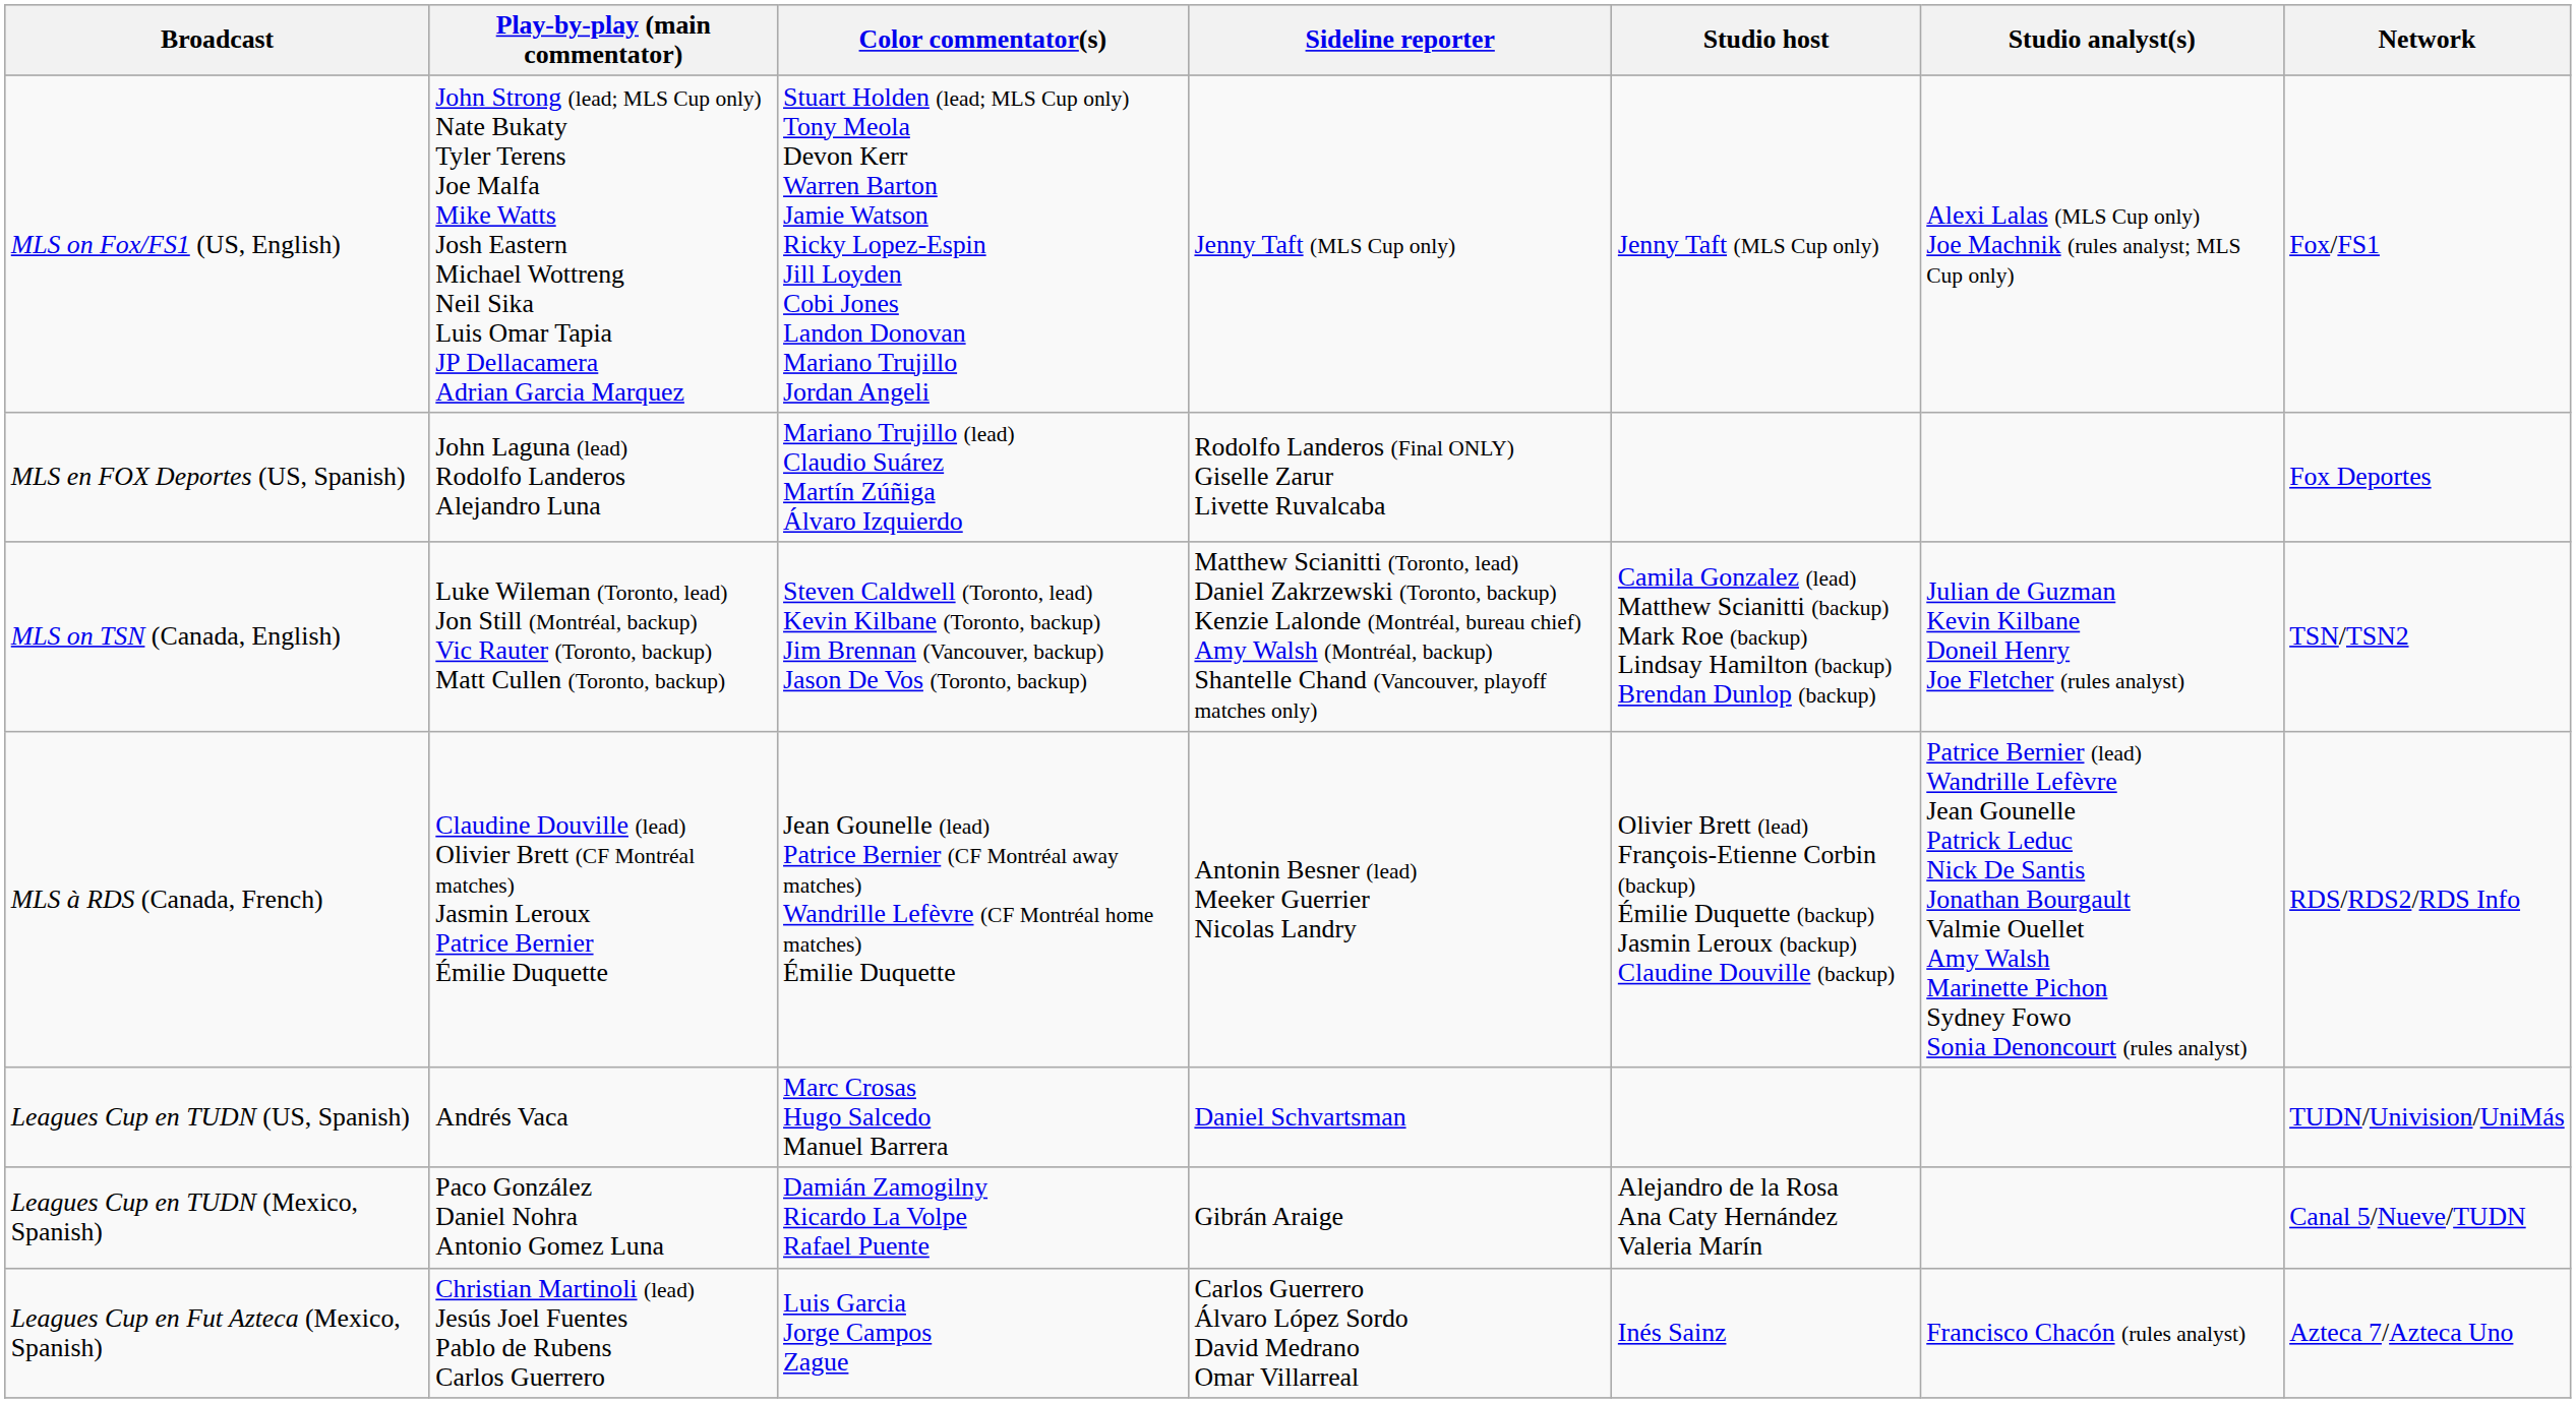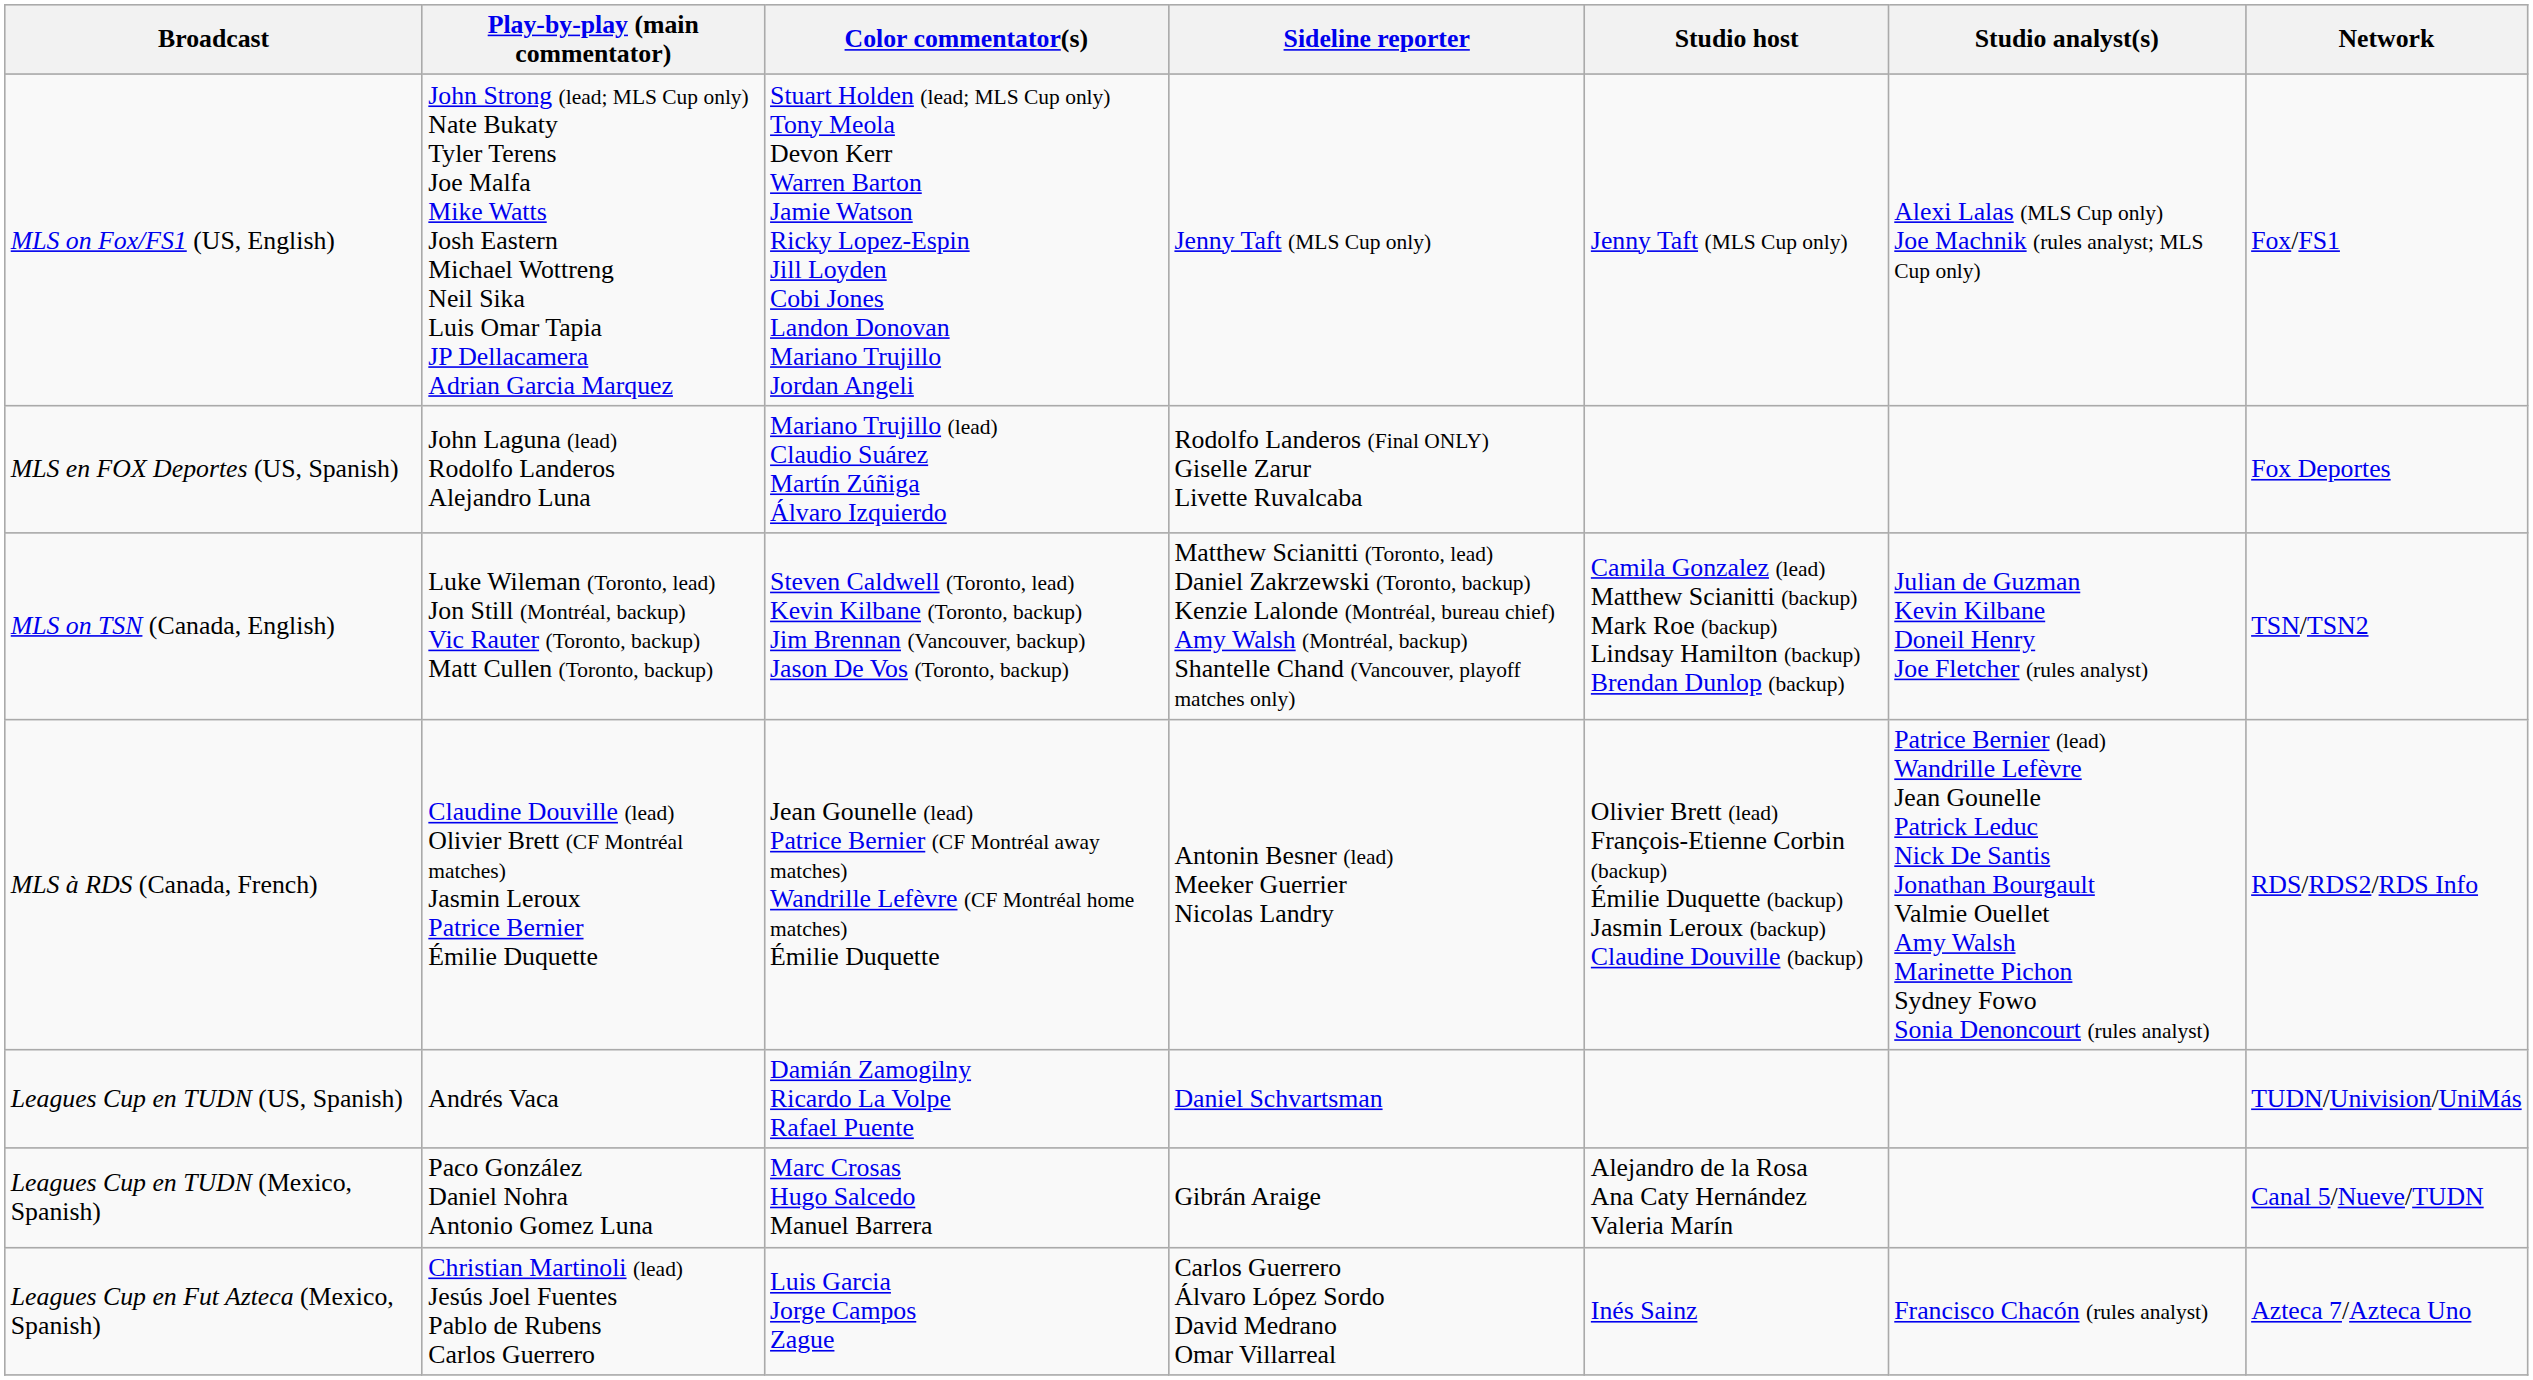 <table class="wikitable">
 <tr>
 <th>Broadcast</th>
 <th><a href='#'>Play-by-play</a> (main commentator)</th>
 <th><a href='#'>Color commentator</a>(s)</th>
 <th><a href='#'>Sideline reporter</a></th>
 <th>Studio host</th>
 <th>Studio analyst(s)</th>
 <th>Network</th>
 </tr>
 <tr>
 <td><em><a href='#'>MLS on Fox/FS1</a></em> (US, English)</td>
 <td><a href='#'>John Strong</a> <small>(lead; MLS Cup only)</small><br>Nate Bukaty<br>Tyler Terens<br>Joe Malfa<br><a href='#'>Mike Watts</a><br>Josh Eastern<br>Michael Wottreng<br>Neil Sika<br>Luis Omar Tapia<br><a href='#'>JP Dellacamera</a><br><a href='#'>Adrian Garcia Marquez</a></td>
 <td><a href='#'>Stuart Holden</a> <small>(lead; MLS Cup only)</small><br><a href='#'>Tony Meola</a><br>Devon Kerr<br><a href='#'>Warren Barton</a><br><a href='#'>Jamie Watson</a><br><a href='#'>Ricky Lopez-Espin</a><br><a href='#'>Jill Loyden</a><br><a href='#'>Cobi Jones</a><br><a href='#'>Landon Donovan</a><br><a href='#'>Mariano Trujillo</a><br><a href='#'>Jordan Angeli</a></td>
 <td><a href='#'>Jenny Taft</a> <small>(MLS Cup only)</small></td>
 <td><a href='#'>Jenny Taft</a> <small>(MLS Cup only)</small></td>
 <td><a href='#'>Alexi Lalas</a> <small>(MLS Cup only)</small><br><a href='#'>Joe Machnik</a> <small>(rules analyst; MLS Cup only)</small></td>
 <td><a href='#'>Fox</a>/<a href='#'>FS1</a></td>
 </tr>
 <tr>
 <td><em>MLS en FOX Deportes</em> (US, Spanish)</td>
 <td>John Laguna <small>(lead)</small><br>Rodolfo Landeros<br>Alejandro Luna</td>
 <td><a href='#'>Mariano Trujillo</a> <small>(lead)</small><br><a href='#'>Claudio Suárez</a><br><a href='#'>Martín Zúñiga</a><br><a href='#'>Álvaro Izquierdo</a></td>
 <td>Rodolfo Landeros <small>(Final ONLY)</small><br>Giselle Zarur<br>Livette Ruvalcaba</td>
 <td></td>
 <td></td>
 <td><a href='#'>Fox Deportes</a></td>
 </tr>
 <tr>
 <td><em><a href='#'>MLS on TSN</a></em> (Canada, English)</td>
 <td>Luke Wileman <small>(Toronto, lead)</small><br>Jon Still <small>(Montréal, backup)</small><br><a href='#'>Vic Rauter</a> <small>(Toronto, backup)</small><br>Matt Cullen <small>(Toronto, backup)</small></td>
 <td><a href='#'>Steven Caldwell</a> <small>(Toronto, lead)</small><br><a href='#'>Kevin Kilbane</a> <small>(Toronto, backup)</small><br><a href='#'>Jim Brennan</a> <small>(Vancouver, backup)</small><br><a href='#'>Jason De Vos</a> <small>(Toronto, backup)</small></td>
 <td>Matthew Scianitti <small>(Toronto, lead)</small><br>Daniel Zakrzewski <small>(Toronto, backup)</small><br>Kenzie Lalonde <small>(Montréal, bureau chief)</small> <br><a href='#'>Amy Walsh</a> <small>(Montréal, backup)</small><br>Shantelle Chand <small>(Vancouver, playoff matches only)</small></td>
 <td><a href='#'>Camila Gonzalez</a> <small>(lead)</small><br>Matthew Scianitti <small>(backup)</small><br>Mark Roe <small>(backup)</small> <br>Lindsay Hamilton <small>(backup)</small><br><a href='#'>Brendan Dunlop</a> <small>(backup)</small><br></td>
 <td><a href='#'>Julian de Guzman</a><br><a href='#'>Kevin Kilbane</a><br><a href='#'>Doneil Henry</a><br><a href='#'>Joe Fletcher</a>  <small>(rules analyst)</small></td>
 <td><a href='#'>TSN</a>/<a href='#'>TSN2</a></td>
 </tr>
 <tr>
 <td><em>MLS à RDS</em> (Canada, French)</td>
 <td><a href='#'>Claudine Douville</a> <small>(lead)</small><br>Olivier Brett <small>(CF Montréal matches)</small><br>Jasmin Leroux <br><a href='#'>Patrice Bernier</a> <br>Émilie Duquette</td>
 <td>Jean Gounelle <small>(lead)</small><br><a href='#'>Patrice Bernier</a> <small>(CF Montréal away matches)</small><br><a href='#'>Wandrille Lefèvre</a> <small>(CF Montréal home matches)</small><br>Émilie Duquette</td>
 <td>Antonin Besner <small>(lead)</small><br>Meeker Guerrier<br>Nicolas Landry</td>
 <td>Olivier Brett <small>(lead)</small><br>François-Etienne Corbin <small>(backup)</small><br>Émilie Duquette <small>(backup)</small><br>Jasmin Leroux <small>(backup)</small><br><a href='#'>Claudine Douville</a> <small>(backup)</small></td>
 <td><a href='#'>Patrice Bernier</a> <small>(lead)</small><br><a href='#'>Wandrille Lefèvre</a><br>Jean Gounelle<br><a href='#'>Patrick Leduc</a><br><a href='#'>Nick De Santis</a><br><a href='#'>Jonathan Bourgault</a><br>Valmie Ouellet<br><a href='#'>Amy Walsh</a><br><a href='#'>Marinette Pichon</a><br>Sydney Fowo<br><a href='#'>Sonia Denoncourt</a> <small>(rules analyst)</small></td>
 <td><a href='#'>RDS</a>/<a href='#'>RDS2</a>/<a href='#'>RDS Info</a></td>
 </tr>
 <tr>
 <td><em>Leagues Cup en TUDN</em> (US, Spanish)</td>
 <td>Andrés Vaca</td>
-<td><a href='#'>Marc Crosas</a><br><a href='#'>Hugo Salcedo</a><br>Manuel Barrera</td>
+<td><a href='#'>Damián Zamogilny</a><br><a href='#'>Ricardo La Volpe</a><br><a href='#'>Rafael Puente</a></td>
 <td><a href='#'>Daniel Schvartsman</a></td>
 <td></td>
 <td></td>
 <td><a href='#'>TUDN</a>/<a href='#'>Univision</a>/<a href='#'>UniMás</a></td>
 </tr>
 <tr>
 <td><em>Leagues Cup en TUDN</em> (Mexico, Spanish)</td>
 <td>Paco González<br>Daniel Nohra<br>Antonio Gomez Luna</td>
-<td><a href='#'>Damián Zamogilny</a><br><a href='#'>Ricardo La Volpe</a><br><a href='#'>Rafael Puente</a></td>
+<td><a href='#'>Marc Crosas</a><br><a href='#'>Hugo Salcedo</a><br>Manuel Barrera</td>
 <td>Gibrán Araige</td>
 <td>Alejandro de la Rosa<br>Ana Caty Hernández<br>Valeria Marín</td>
 <td></td>
 <td><a href='#'>Canal 5</a>/<a href='#'>Nueve</a>/<a href='#'>TUDN</a></td>
 </tr>
 <tr>
 <td><em>Leagues Cup en Fut Azteca</em> (Mexico, Spanish)</td>
 <td><a href='#'>Christian Martinoli</a> <small>(lead)</small><br>Jesús Joel Fuentes<br>Pablo de Rubens<br>Carlos Guerrero</td>
 <td><a href='#'>Luis Garcia</a><br><a href='#'>Jorge Campos</a><br><a href='#'>Zague</a></td>
 <td>Carlos Guerrero<br>Álvaro López Sordo<br>David Medrano<br>Omar Villarreal</td>
 <td><a href='#'>Inés Sainz</a></td>
 <td><a href='#'>Francisco Chacón</a> <small>(rules analyst)</small></td>
 <td><a href='#'>Azteca 7</a>/<a href='#'>Azteca Uno</a></td>
 </tr>
 </table>
